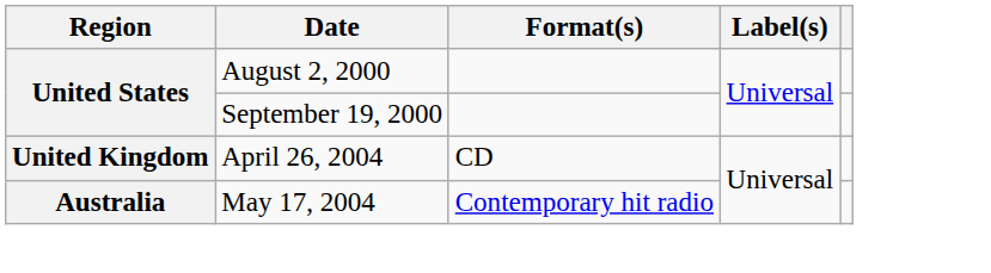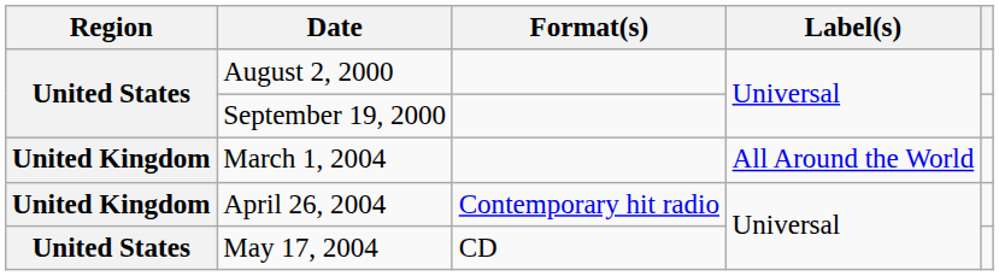 <table class="wikitable plainrowheaders">
 <tr>
 <th scope="col">Region</th>
 <th scope="col">Date</th>
 <th scope="col">Format(s)</th>
 <th scope="col">Label(s)</th>
 <th scope="col"></th>
 </tr>
 <tr>
 <th scope="row" rowspan="2">United States</th>
 <td>August 2, 2000</td>
 <td></td>
 <td rowspan="2"><a href='#'>Universal</a></td>
 <td align="center"></td>
 </tr>
 <tr>
 <td>September 19, 2000</td>
 <td></td>
 <td align="center"></td>
 </tr>
 <tr>
 <th scope="row">United Kingdom</th>
+<td>March 1, 2004</td>
+<td></td>
+<td><a href='#'>All Around the World</a></td>
+<td align="center"></td>
+</tr>
+<tr>
+<th scope="row">United Kingdom</th>
 <td>April 26, 2004</td>
-<td>CD</td>
+<td><a href='#'>Contemporary hit radio</a></td>
 <td rowspan="2">Universal</td>
 <td align="center"></td>
 </tr>
 <tr>
-<th scope="row">Australia</th>
+<th scope="row">United States</th>
 <td>May 17, 2004</td>
-<td><a href='#'>Contemporary hit radio</a></td>
+<td>CD</td>
 <td align="center"></td>
 </tr>
 </table>
